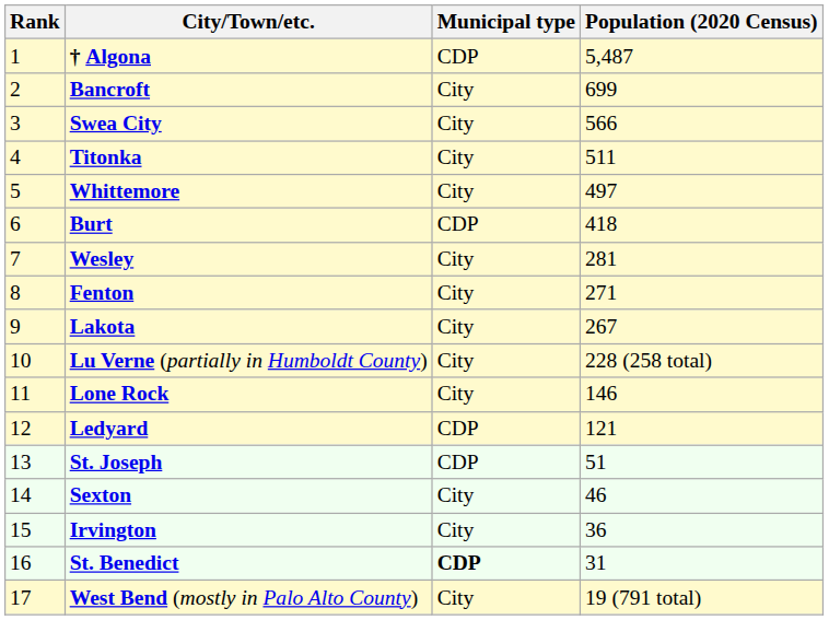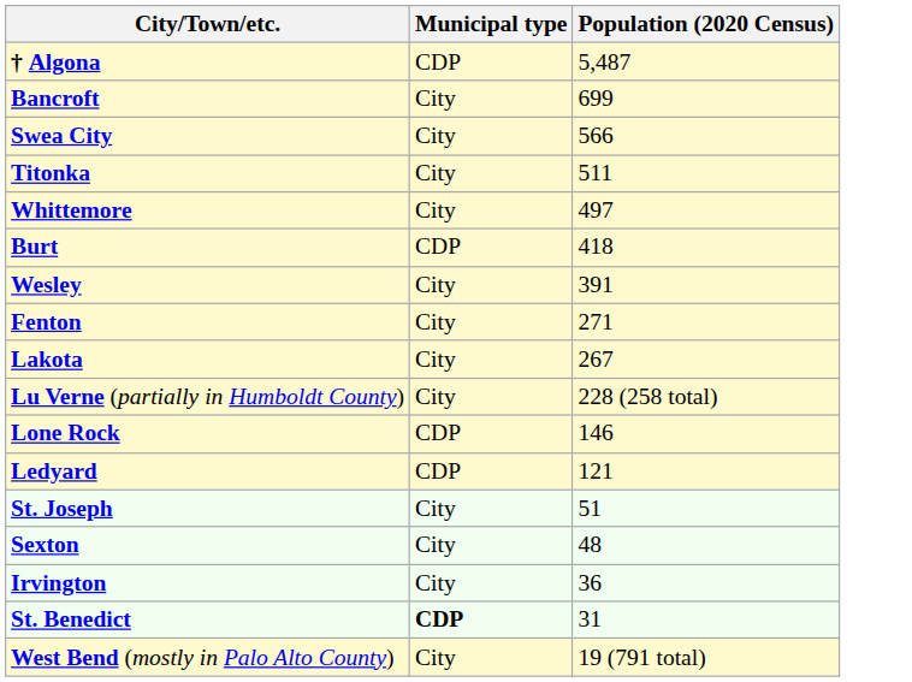 <table class="wikitable sortable">
 <tr>
-<th>Rank</th>
 <th>City/Town/etc.</th>
 <th>Municipal type</th>
 <th>Population (2020 Census)</th>
 </tr>
 <tr style=background-color:#FFFACD>
-<td>1</td>
 <td><strong>†</strong> <strong><a href='#'>Algona</a></strong></td>
 <td>CDP</td>
 <td>5,487</td>
 </tr>
 <tr style=background-color:#FFFACD>
-<td>2</td>
 <td><strong><a href='#'>Bancroft</a></strong></td>
 <td>City</td>
 <td>699</td>
 </tr>
 <tr style=background-color:#FFFACD>
-<td>3</td>
 <td><strong><a href='#'>Swea City</a></strong></td>
 <td>City</td>
 <td>566</td>
 </tr>
 <tr style=background-color:#FFFACD>
-<td>4</td>
 <td><strong><a href='#'>Titonka</a></strong></td>
 <td>City</td>
 <td>511</td>
 </tr>
 <tr style=background-color:#FFFACD>
-<td>5</td>
 <td><strong><a href='#'>Whittemore</a></strong></td>
 <td>City</td>
 <td>497</td>
 </tr>
 <tr style=background-color:#FFFACD>
-<td>6</td>
 <td><strong><a href='#'>Burt</a></strong></td>
 <td>CDP</td>
 <td>418</td>
 </tr>
 <tr style=background-color:#FFFACD>
-<td>7</td>
 <td><strong><a href='#'>Wesley</a></strong></td>
 <td>City</td>
-<td>281</td>
+<td>391</td>
 </tr>
 <tr style=background-color:#FFFACD>
-<td>8</td>
 <td><strong><a href='#'>Fenton</a></strong></td>
 <td>City</td>
 <td>271</td>
 </tr>
 <tr style=background-color:#FFFACD>
-<td>9</td>
 <td><strong><a href='#'>Lakota</a></strong></td>
 <td>City</td>
 <td>267</td>
 </tr>
 <tr style=background-color:#FFFACD>
-<td>10</td>
 <td><strong><a href='#'>Lu Verne</a></strong> (<em>partially in <a href='#'>Humboldt County</a></em>)</td>
 <td>City</td>
 <td>228 (258 total)</td>
 </tr>
 <tr style=background-color:#FFFACD>
-<td>11</td>
 <td><strong><a href='#'>Lone Rock</a></strong></td>
-<td>City</td>
+<td>CDP</td>
 <td>146</td>
 </tr>
 <tr style=background-color:#FFFACD>
-<td>12</td>
 <td><strong><a href='#'>Ledyard</a></strong></td>
 <td>CDP</td>
 <td>121</td>
 </tr>
 <tr style=background-color:#F0FFF0>
-<td>13</td>
 <td><strong><a href='#'>St. Joseph</a></strong></td>
-<td>CDP</td>
+<td>City</td>
 <td>51</td>
 </tr>
 <tr style=background-color:#F0FFF0>
-<td>14</td>
 <td><strong><a href='#'>Sexton</a></strong></td>
 <td>City</td>
-<td>46</td>
+<td>48</td>
 </tr>
 <tr style=background-color:#F0FFF0>
-<td>15</td>
 <td><strong><a href='#'>Irvington</a></strong></td>
 <td>City</td>
 <td>36</td>
 </tr>
 <tr style=background-color:#F0FFF0>
-<td>16</td>
 <td><strong><a href='#'>St. Benedict</a></strong></td>
 <td><strong>CDP</strong></td>
 <td>31</td>
 </tr>
 <tr style=background-color:#FFFACD>
-<td>17</td>
 <td><strong><a href='#'>West Bend</a></strong> (<em>mostly in <a href='#'>Palo Alto County</a></em>)</td>
 <td>City</td>
 <td>19 (791 total)</td>
 </tr>
 </table>
